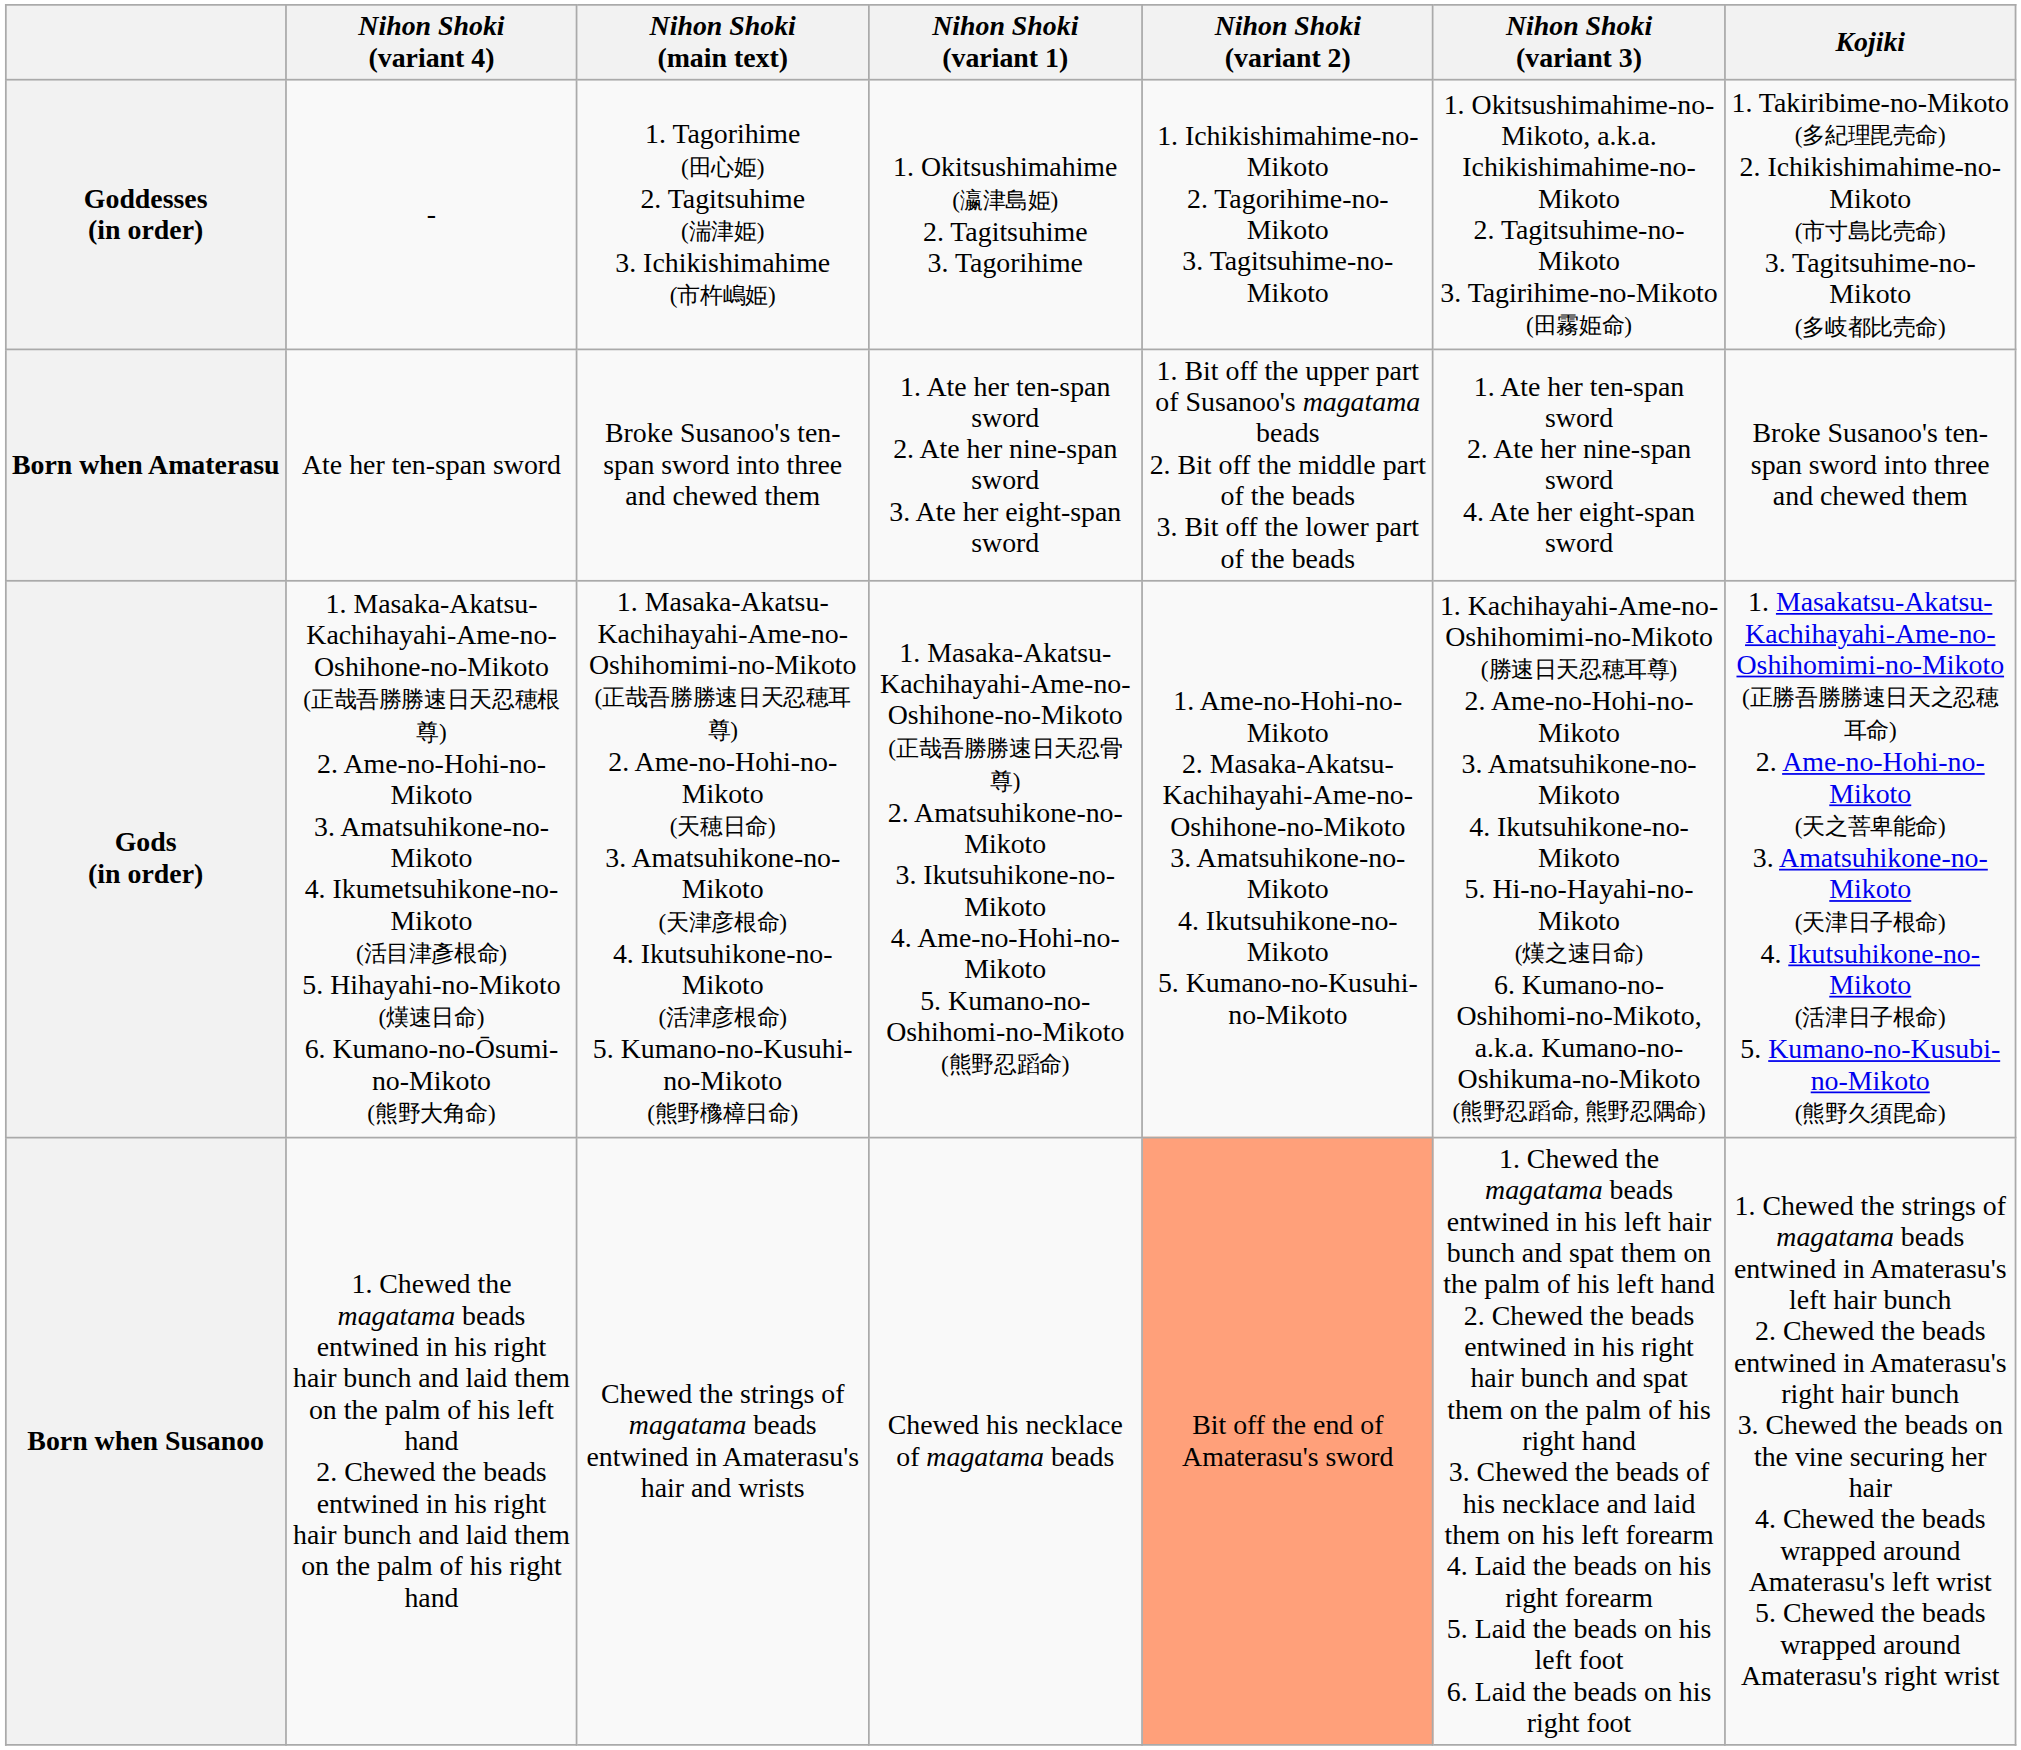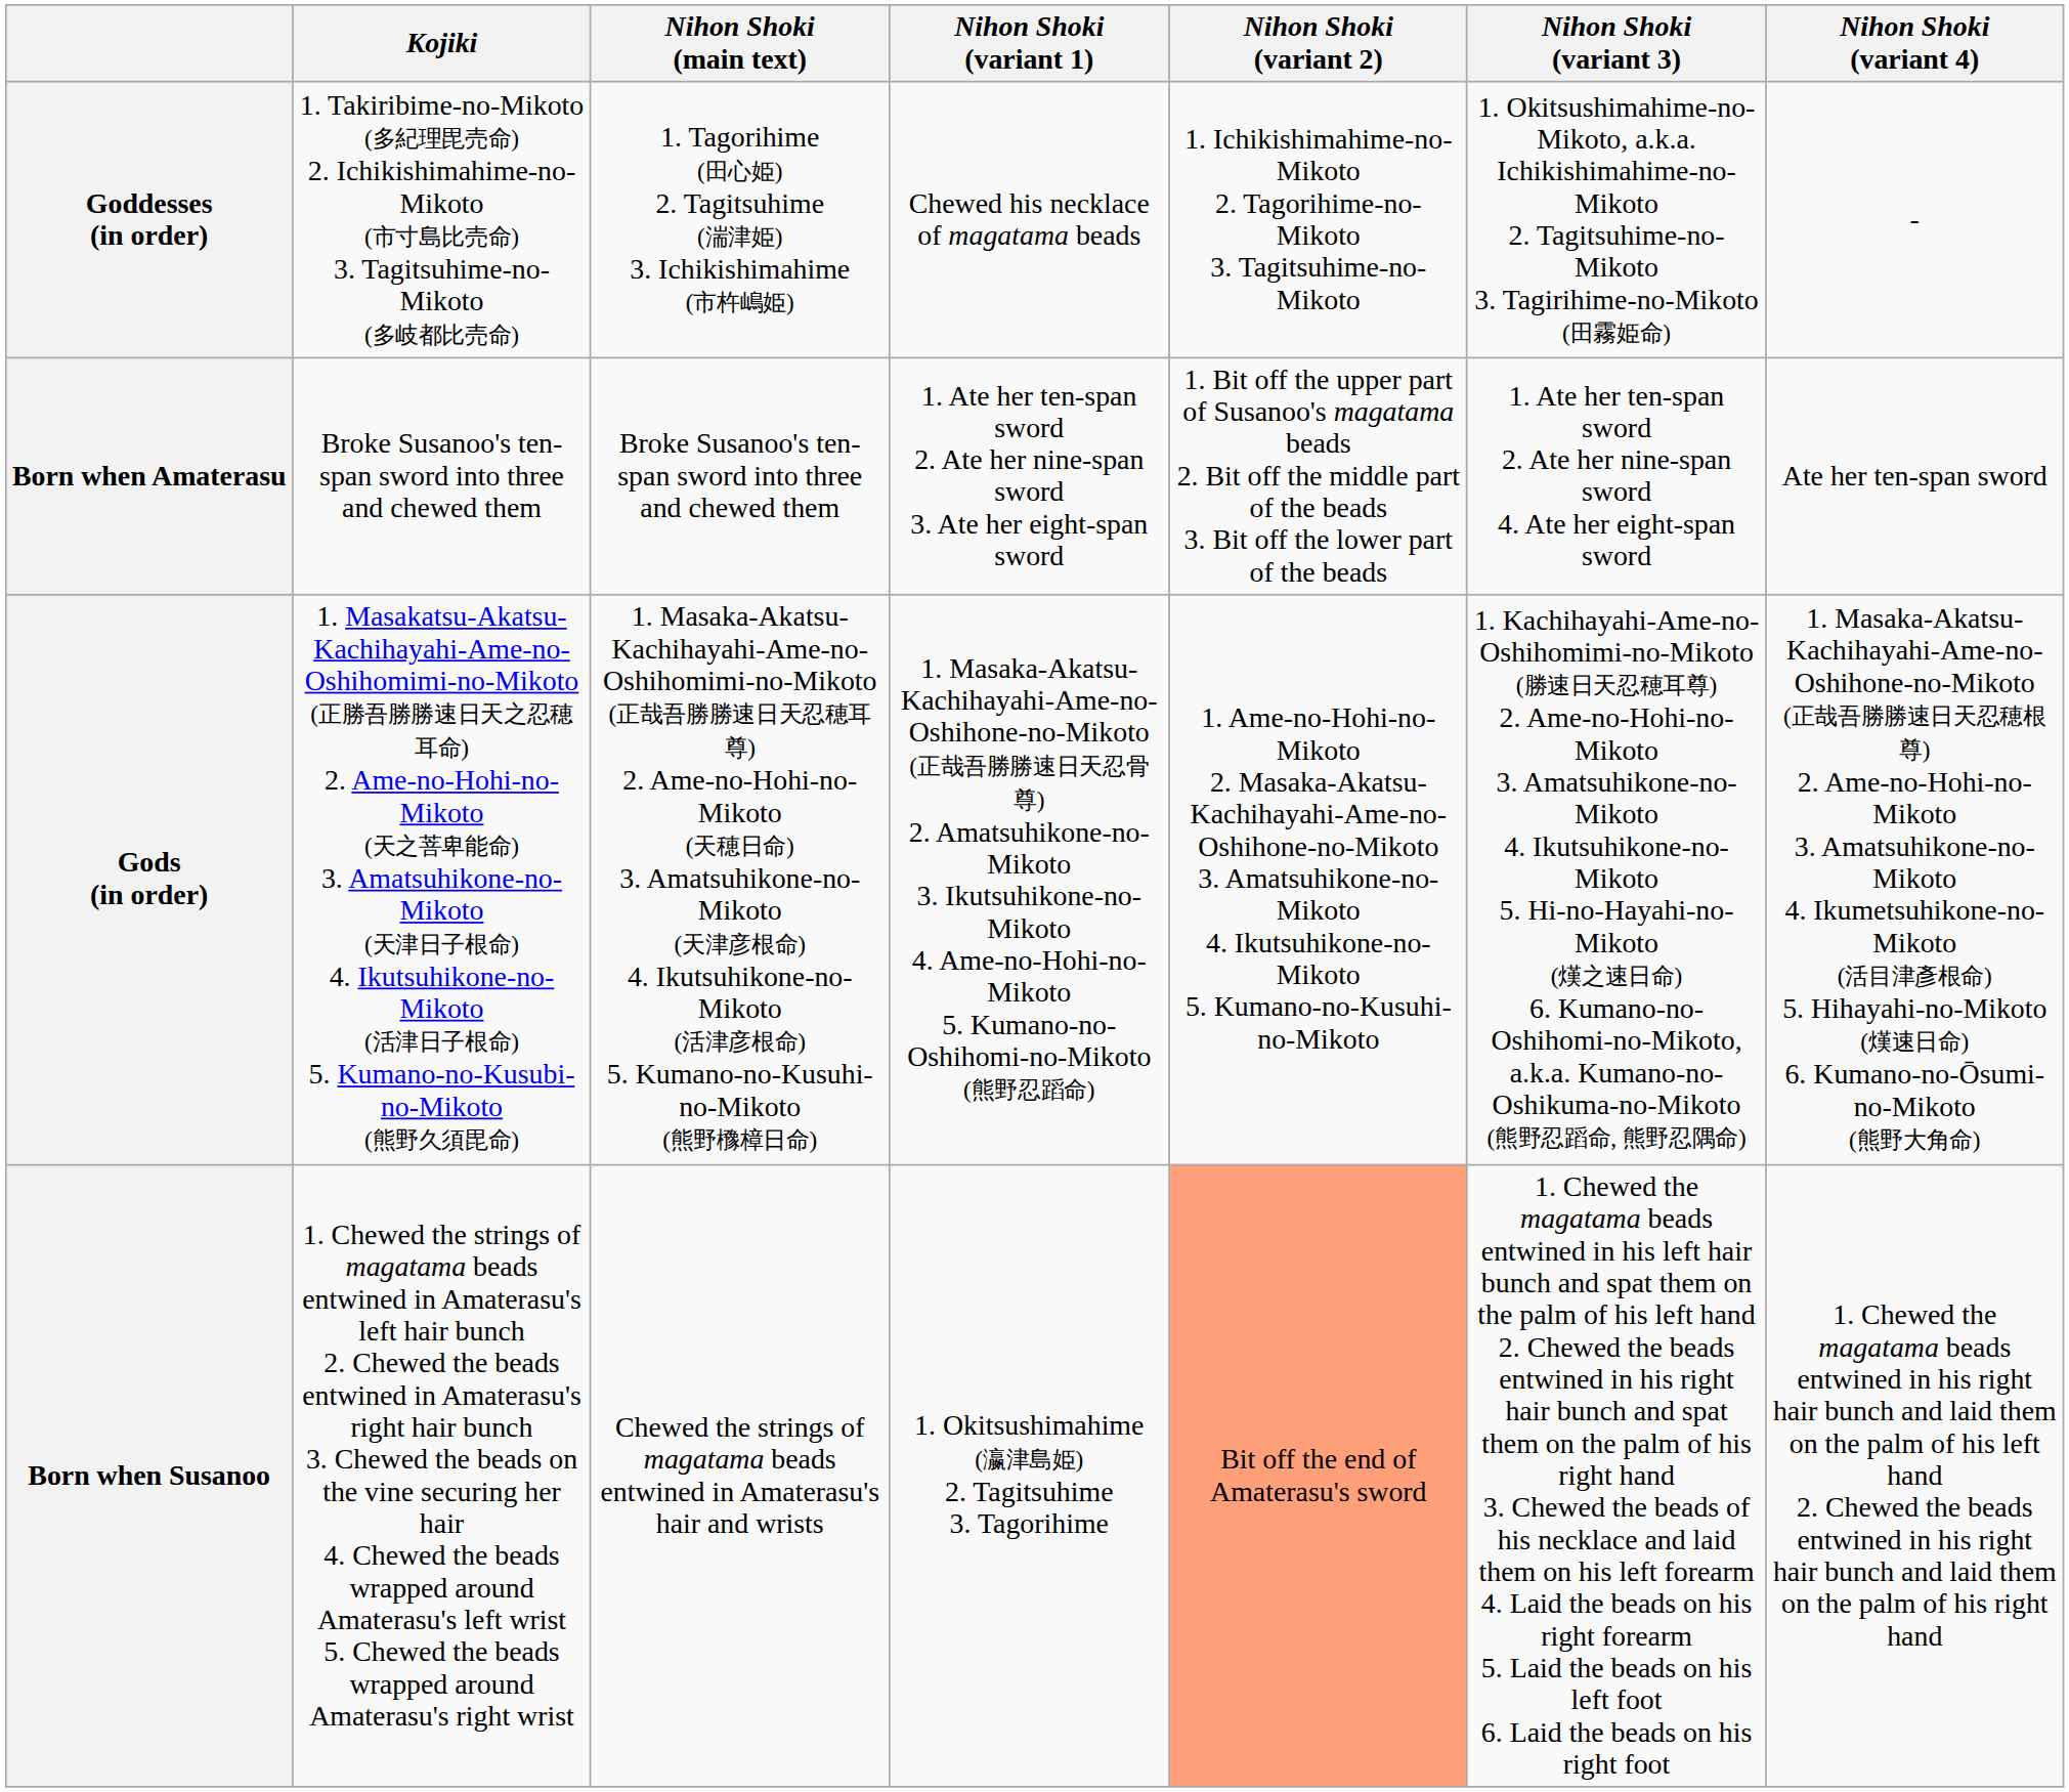 <table class="wikitable collapsible collapsed" style="margin-left: auto; margin-right: auto; border: none; text-align: center;">
 <tr>
 <th></th>
-<th scope="col" style="width: 160px;"><em>Nihon Shoki</em><br>(variant 4)</th>
+<th scope="col" style="width: 160px;"><em>Kojiki</em></th>
 <th scope="col" style="width: 160px;"><em>Nihon Shoki</em><br>(main text)</th>
 <th scope="col" style="width: 150px;"><em>Nihon Shoki</em><br>(variant 1)</th>
 <th scope="col" style="width: 160px;"><em>Nihon Shoki</em><br>(variant 2)</th>
 <th scope="col" style="width: 160px;"><em>Nihon Shoki</em><br>(variant 3)</th>
-<th scope="col" style="width: 160px;"><em>Kojiki</em></th>
+<th scope="col" style="width: 160px;"><em>Nihon Shoki</em><br>(variant 4)</th>
 </tr>
 <tr>
 <th scope="row">Goddesses<br>(in order)</th>
-<td>-</td>
+<td>1. Takiribime-no-Mikoto<br><small>(多紀理毘売命)</small><br>2. Ichikishimahime-no-Mikoto<br><small>(市寸島比売命)</small><br>3. Tagitsuhime-no-Mikoto<br><small>(多岐都比売命)</small></td>
 <td>1. Tagorihime<br><small>(田心姫)</small><br>2. Tagitsuhime<br><small>(湍津姫)</small><br>3. Ichikishimahime<br><small>(市杵嶋姫)</small></td>
-<td>1. Okitsushimahime<br><small>(瀛津島姫)</small><br>2. Tagitsuhime<br>3. Tagorihime</td>
+<td>Chewed his necklace of <em>magatama</em> beads</td>
 <td>1. Ichikishimahime-no-Mikoto<br>2. Tagorihime-no-Mikoto<br>3. Tagitsuhime-no-Mikoto</td>
 <td>1. Okitsushimahime-no-Mikoto, a.k.a. Ichikishimahime-no-Mikoto<br>2. Tagitsuhime-no-Mikoto<br>3. Tagirihime-no-Mikoto<br><small>(田霧姫命)</small></td>
-<td>1. Takiribime-no-Mikoto<br><small>(多紀理毘売命)</small><br>2. Ichikishimahime-no-Mikoto<br><small>(市寸島比売命)</small><br>3. Tagitsuhime-no-Mikoto<br><small>(多岐都比売命)</small></td>
+<td>-</td>
 </tr>
 <tr>
 <th scope="row">Born when Amaterasu</th>
-<td>Ate her ten-span sword</td>
+<td>Broke Susanoo's ten-span sword into three and chewed them</td>
 <td>Broke Susanoo's ten-span sword into three and chewed them</td>
 <td>1. Ate her ten-span sword<br>2. Ate her nine-span sword<br>3. Ate her eight-span sword</td>
 <td>1. Bit off the upper part of Susanoo's <em>magatama</em> beads<br>2. Bit off the middle part of the beads<br>3. Bit off the lower part of the beads</td>
 <td>1. Ate her ten-span sword<br>2. Ate her nine-span sword<br>4. Ate her eight-span sword</td>
-<td>Broke Susanoo's ten-span sword into three and chewed them</td>
+<td>Ate her ten-span sword</td>
 </tr>
 <tr>
 <th scope="row">Gods<br>(in order)</th>
-<td>1. Masaka-Akatsu-Kachihayahi-Ame-no-Oshihone-no-Mikoto<br><small>(正哉吾勝勝速日天忍穂根尊)</small><br>2. Ame-no-Hohi-no-Mikoto<br>3. Amatsuhikone-no-Mikoto<br>4. Ikumetsuhikone-no-Mikoto<br><small>(活目津彥根命)</small><br>5. Hihayahi-no-Mikoto<br><small>(熯速日命)</small><br>6. Kumano-no-Ōsumi-no-Mikoto<br><small>(熊野大角命)</small></td>
+<td>1. <a href='#'>Masakatsu-Akatsu-Kachihayahi-Ame-no-Oshihomimi-no-Mikoto</a><br><small>(正勝吾勝勝速日天之忍穂耳命)</small><br>2. <a href='#'>Ame-no-Hohi-no-Mikoto</a><br><small>(天之菩卑能命)</small><br>3. <a href='#'>Amatsuhikone-no-Mikoto</a><br><small>(天津日子根命)</small><br>4. <a href='#'>Ikutsuhikone-no-Mikoto</a><br><small>(活津日子根命)</small><br>5. <a href='#'>Kumano-no-Kusubi-no-Mikoto</a><br><small>(熊野久須毘命)</small></td>
 <td>1. Masaka-Akatsu-Kachihayahi-Ame-no-Oshihomimi-no-Mikoto<br><small>(正哉吾勝勝速日天忍穂耳尊)</small><br>2. Ame-no-Hohi-no-Mikoto<br><small>(天穂日命)</small><br>3. Amatsuhikone-no-Mikoto<br><small>(天津彦根命)</small><br>4. Ikutsuhikone-no-Mikoto<br><small>(活津彦根命)</small><br>5. Kumano-no-Kusuhi-no-Mikoto<br><small>(熊野櫲樟日命)</small></td>
 <td>1. Masaka-Akatsu-Kachihayahi-Ame-no-Oshihone-no-Mikoto<br><small>(正哉吾勝勝速日天忍骨尊)</small><br>2. Amatsuhikone-no-Mikoto<br>3. Ikutsuhikone-no-Mikoto<br>4. Ame-no-Hohi-no-Mikoto<br>5. Kumano-no-Oshihomi-no-Mikoto<br><small>(熊野忍蹈命)</small></td>
 <td>1. Ame-no-Hohi-no-Mikoto<br>2. Masaka-Akatsu-Kachihayahi-Ame-no-Oshihone-no-Mikoto<br>3. Amatsuhikone-no-Mikoto<br>4. Ikutsuhikone-no-Mikoto<br>5. Kumano-no-Kusuhi-no-Mikoto</td>
 <td>1. Kachihayahi-Ame-no-Oshihomimi-no-Mikoto<br><small>(勝速日天忍穂耳尊)</small><br>2. Ame-no-Hohi-no-Mikoto<br>3. Amatsuhikone-no-Mikoto<br>4. Ikutsuhikone-no-Mikoto<br>5. Hi-no-Hayahi-no-Mikoto<br><small>(熯之速日命)</small><br>6. Kumano-no-Oshihomi-no-Mikoto, a.k.a. Kumano-no-Oshikuma-no-Mikoto<br><small>(熊野忍蹈命, 熊野忍隅命)</small></td>
-<td>1. <a href='#'>Masakatsu-Akatsu-Kachihayahi-Ame-no-Oshihomimi-no-Mikoto</a><br><small>(正勝吾勝勝速日天之忍穂耳命)</small><br>2. <a href='#'>Ame-no-Hohi-no-Mikoto</a><br><small>(天之菩卑能命)</small><br>3. <a href='#'>Amatsuhikone-no-Mikoto</a><br><small>(天津日子根命)</small><br>4. <a href='#'>Ikutsuhikone-no-Mikoto</a><br><small>(活津日子根命)</small><br>5. <a href='#'>Kumano-no-Kusubi-no-Mikoto</a><br><small>(熊野久須毘命)</small></td>
+<td>1. Masaka-Akatsu-Kachihayahi-Ame-no-Oshihone-no-Mikoto<br><small>(正哉吾勝勝速日天忍穂根尊)</small><br>2. Ame-no-Hohi-no-Mikoto<br>3. Amatsuhikone-no-Mikoto<br>4. Ikumetsuhikone-no-Mikoto<br><small>(活目津彥根命)</small><br>5. Hihayahi-no-Mikoto<br><small>(熯速日命)</small><br>6. Kumano-no-Ōsumi-no-Mikoto<br><small>(熊野大角命)</small></td>
 </tr>
 <tr>
 <th scope="row">Born when Susanoo</th>
-<td>1. Chewed the <em>magatama</em> beads entwined in his right hair bunch and laid them on the palm of his left hand<br>2. Chewed the beads entwined in his right hair bunch and laid them on the palm of his right hand</td>
+<td>1. Chewed the strings of <em>magatama</em> beads entwined in Amaterasu's left hair bunch<br>2. Chewed the beads entwined in Amaterasu's right hair bunch<br>3. Chewed the beads on the vine securing her hair<br>4. Chewed the beads wrapped around Amaterasu's left wrist<br>5. Chewed the beads wrapped around Amaterasu's right wrist</td>
 <td>Chewed the strings of <em>magatama</em> beads entwined in Amaterasu's hair and wrists</td>
-<td>Chewed his necklace of <em>magatama</em> beads</td>
+<td>1. Okitsushimahime<br><small>(瀛津島姫)</small><br>2. Tagitsuhime<br>3. Tagorihime</td>
 <td style="background: lightsalmon;">Bit off the end of Amaterasu's sword</td>
 <td>1. Chewed the <em>magatama</em> beads entwined in his left hair bunch and spat them on the palm of his left hand<br>2. Chewed the beads entwined in his right hair bunch and spat them on the palm of his right hand<br>3. Chewed the beads of his necklace and laid them on his left forearm<br>4. Laid the beads on his right forearm<br>5. Laid the beads on his left foot<br>6. Laid the beads on his right foot</td>
-<td>1. Chewed the strings of <em>magatama</em> beads entwined in Amaterasu's left hair bunch<br>2. Chewed the beads entwined in Amaterasu's right hair bunch<br>3. Chewed the beads on the vine securing her hair<br>4. Chewed the beads wrapped around Amaterasu's left wrist<br>5. Chewed the beads wrapped around Amaterasu's right wrist</td>
+<td>1. Chewed the <em>magatama</em> beads entwined in his right hair bunch and laid them on the palm of his left hand<br>2. Chewed the beads entwined in his right hair bunch and laid them on the palm of his right hand</td>
 </tr>
 </table>
